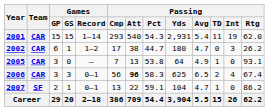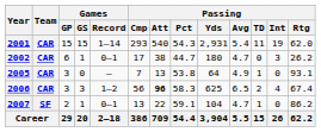 <table class="wikitable" style="text-align:center;">
 <tr>
 <th rowspan="2">Year</th>
 <th rowspan="2">Team</th>
 <th colspan="3">Games</th>
 <th colspan="8">Passing</th>
 </tr>
 <tr>
 <th>GP</th>
 <th>GS</th>
 <th>Record</th>
 <th>Cmp</th>
 <th>Att</th>
 <th>Pct</th>
 <th>Yds</th>
 <th>Avg</th>
 <th>TD</th>
 <th>Int</th>
 <th>Rtg</th>
 </tr>
 <tr>
 <th><a href='#'>2001</a></th>
 <th><a href='#'>CAR</a></th>
 <td>15</td>
 <td>15</td>
 <td>1–14</td>
 <td>293</td>
 <td>540</td>
 <td>54.3</td>
 <td>2,931</td>
 <td>5.4</td>
 <td>11</td>
 <td>19</td>
 <td>62.0</td>
 </tr>
 <tr>
 <th><a href='#'>2002</a></th>
 <th><a href='#'>CAR</a></th>
 <td>6</td>
 <td>1</td>
-<td>1–2</td>
+<td>0–1</td>
 <td>17</td>
 <td>38</td>
 <td>44.7</td>
 <td>180</td>
 <td>4.7</td>
 <td>0</td>
 <td>3</td>
 <td>26.2</td>
 </tr>
 <tr>
 <th><a href='#'>2005</a></th>
 <th><a href='#'>CAR</a></th>
 <td>3</td>
 <td>0</td>
 <td>–</td>
 <td>7</td>
 <td>13</td>
 <td>53.8</td>
 <td>64</td>
 <td>4.9</td>
 <td>1</td>
 <td>0</td>
 <td>93.1</td>
 </tr>
 <tr>
 <th><a href='#'>2006</a></th>
 <th><a href='#'>CAR</a></th>
 <td>3</td>
 <td>3</td>
-<td>0–1</td>
+<td>1–2</td>
 <td>56</td>
 <td><strong>96</strong></td>
 <td>58.3</td>
 <td>625</td>
 <td>6.5</td>
 <td>2</td>
 <td>4</td>
 <td>67.4</td>
 </tr>
 <tr>
 <th><a href='#'>2007</a></th>
 <th><a href='#'>SF</a></th>
 <td>2</td>
 <td>1</td>
 <td>0–1</td>
 <td>13</td>
 <td>22</td>
 <td>59.1</td>
 <td>104</td>
 <td>4.7</td>
 <td>1</td>
 <td>0</td>
 <td>86.2</td>
 </tr>
 <tr>
 <th colspan="2">Career</th>
 <th>29</th>
 <th>20</th>
 <th>2–18</th>
 <th>386</th>
 <th>709</th>
 <th>54.4</th>
 <th>3,904</th>
 <th>5.5</th>
 <th>15</th>
 <th>26</th>
 <th>62.2</th>
 </tr>
 </table>
